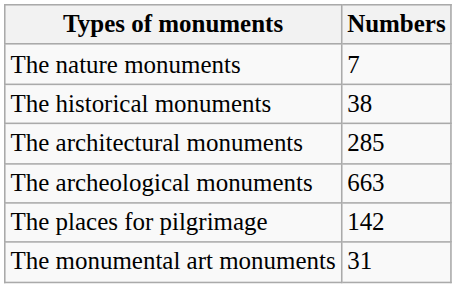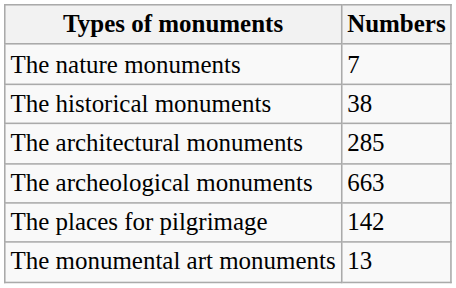 <table class="wikitable">
 <tr>
 <th>Types of monuments</th>
 <th>Numbers</th>
 </tr>
 <tr>
 <td>The nature monuments</td>
 <td>7</td>
 </tr>
 <tr>
 <td>The historical monuments</td>
 <td>38</td>
 </tr>
 <tr>
 <td>The architectural monuments</td>
 <td>285</td>
 </tr>
 <tr>
 <td>The archeological monuments</td>
 <td>663</td>
 </tr>
 <tr>
 <td>The places for pilgrimage</td>
 <td>142</td>
 </tr>
 <tr>
 <td>The monumental art monuments</td>
-<td>31</td>
+<td>13</td>
 </tr>
 </table>
